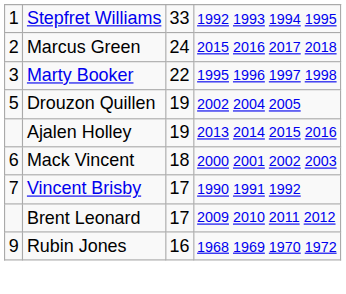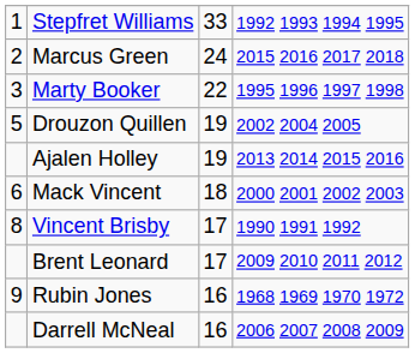 <table class="wikitable">
 <tr>
 </tr>
 <tr>
 <td>1</td>
 <td><a href='#'>Stepfret Williams</a></td>
 <td>33</td>
 <td style="font-size:80%;"><a href='#'>1992</a> <a href='#'>1993</a> <a href='#'>1994</a> <a href='#'>1995</a></td>
 </tr>
 <tr>
 <td>2</td>
 <td>Marcus Green</td>
 <td>24</td>
 <td style="font-size:80%;"><a href='#'>2015</a> <a href='#'>2016</a> <a href='#'>2017</a> <a href='#'>2018</a></td>
 </tr>
 <tr>
 <td>3</td>
 <td><a href='#'>Marty Booker</a></td>
 <td>22</td>
 <td style="font-size:80%;"><a href='#'>1995</a> <a href='#'>1996</a> <a href='#'>1997</a> <a href='#'>1998</a></td>
 </tr>
 <tr>
 <td>5</td>
 <td>Drouzon Quillen</td>
 <td>19</td>
 <td style="font-size:80%;"><a href='#'>2002</a> <a href='#'>2004</a> <a href='#'>2005</a></td>
 </tr>
 <tr>
 <td></td>
 <td>Ajalen Holley</td>
 <td>19</td>
 <td style="font-size:80%;"><a href='#'>2013</a> <a href='#'>2014</a> <a href='#'>2015</a> <a href='#'>2016</a></td>
 </tr>
 <tr>
 <td>6</td>
 <td>Mack Vincent</td>
 <td>18</td>
 <td style="font-size:80%;"><a href='#'>2000</a> <a href='#'>2001</a> <a href='#'>2002</a> <a href='#'>2003</a></td>
 </tr>
 <tr>
-<td>7</td>
+<td>8</td>
 <td><a href='#'>Vincent Brisby</a></td>
 <td>17</td>
 <td style="font-size:80%;"><a href='#'>1990</a> <a href='#'>1991</a> <a href='#'>1992</a></td>
 </tr>
 <tr>
 <td></td>
 <td>Brent Leonard</td>
 <td>17</td>
 <td style="font-size:80%;"><a href='#'>2009</a> <a href='#'>2010</a> <a href='#'>2011</a> <a href='#'>2012</a></td>
 </tr>
 <tr>
 <td>9</td>
 <td>Rubin Jones</td>
 <td>16</td>
 <td style="font-size:80%;"><a href='#'>1968</a> <a href='#'>1969</a> <a href='#'>1970</a> <a href='#'>1972</a></td>
 </tr>
+<tr>
+<td></td>
+<td>Darrell McNeal</td>
+<td>16</td>
+<td style="font-size:80%;"><a href='#'>2006</a> <a href='#'>2007</a> <a href='#'>2008</a> <a href='#'>2009</a></td>
+</tr>
 </table>
